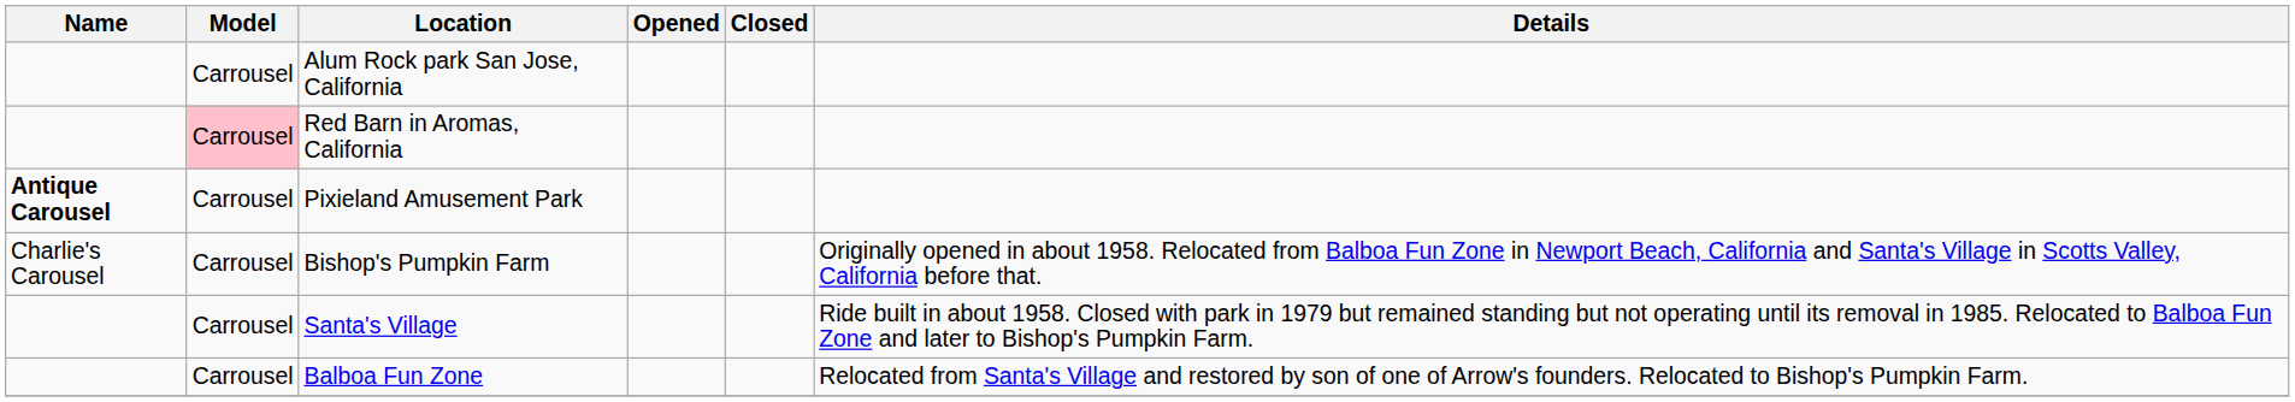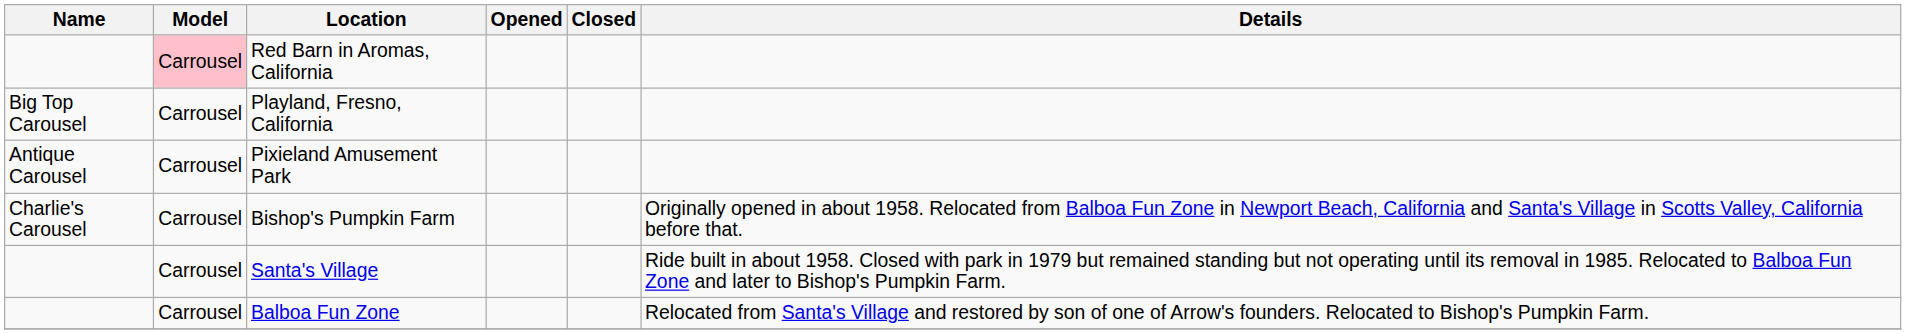 <table class= "wikitable sortable">
 <tr>
 <th>Name</th>
 <th>Model</th>
 <th>Location</th>
 <th>Opened</th>
 <th>Closed</th>
 <th class=unsortable>Details</th>
 </tr>
 <tr>
 <td></td>
-<td> Carrousel</td>
-<td>Alum Rock park San Jose, California</td>
-<td></td>
-<td></td>
-<td></td>
-</tr>
-<tr>
-<td></td>
 <td style="background: pink;"> Carrousel</td>
 <td>Red Barn in Aromas, California</td>
 <td></td>
 <td></td>
 <td></td>
 </tr>
 <tr>
-<td><strong>Antique Carousel</strong></td>
+<td>Big Top Carousel</td>
+<td> Carrousel</td>
+<td>Playland, Fresno, California</td>
+<td></td>
+<td></td>
+<td></td>
+</tr>
+<tr>
+<td>Antique Carousel</td>
 <td> Carrousel</td>
 <td>Pixieland Amusement Park</td>
 <td></td>
 <td></td>
 <td></td>
 </tr>
 <tr>
 <td>Charlie's Carousel</td>
 <td> Carrousel</td>
 <td>Bishop's Pumpkin Farm</td>
 <td></td>
 <td></td>
 <td>Originally opened in about 1958. Relocated from <a href='#'>Balboa Fun Zone</a> in <a href='#'>Newport Beach, California</a> and <a href='#'>Santa's Village</a> in <a href='#'>Scotts Valley, California</a> before that.</td>
 </tr>
 <tr>
 <td></td>
 <td> Carrousel</td>
 <td><a href='#'>Santa's Village</a></td>
 <td></td>
 <td></td>
 <td>Ride built in about 1958. Closed with park in 1979 but remained standing but not operating until its removal in 1985. Relocated to <a href='#'>Balboa Fun Zone</a> and later to Bishop's Pumpkin Farm.</td>
 </tr>
 <tr>
 <td></td>
 <td> Carrousel</td>
 <td><a href='#'>Balboa Fun Zone</a></td>
 <td></td>
 <td></td>
 <td>Relocated from <a href='#'>Santa's Village</a> and restored by son of one of Arrow's founders. Relocated to Bishop's Pumpkin Farm.</td>
 </tr>
 <tr>
 </tr>
 </table>
